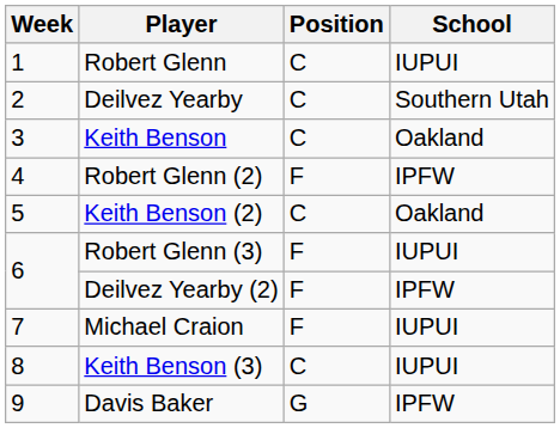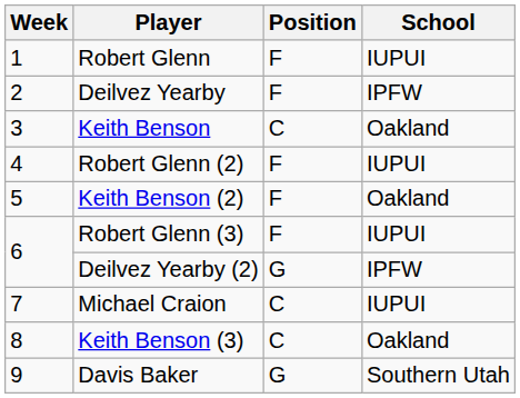 <table class="wikitable" style="float:left; margin-right:1em">
 <tr>
 <th>Week</th>
 <th>Player</th>
 <th>Position</th>
 <th>School</th>
 </tr>
 <tr>
 <td>1</td>
 <td>Robert Glenn</td>
-<td>C</td>
+<td>F</td>
 <td>IUPUI</td>
 </tr>
 <tr>
 <td>2</td>
 <td>Deilvez Yearby</td>
-<td>C</td>
-<td>Southern Utah</td>
+<td>F</td>
+<td>IPFW</td>
 </tr>
 <tr>
 <td>3</td>
 <td><a href='#'>Keith Benson</a></td>
 <td>C</td>
 <td>Oakland</td>
 </tr>
 <tr>
 <td>4</td>
 <td>Robert Glenn (2)</td>
 <td>F</td>
-<td>IPFW</td>
+<td>IUPUI</td>
 </tr>
 <tr>
 <td>5</td>
 <td><a href='#'>Keith Benson</a> (2)</td>
-<td>C</td>
+<td>F</td>
 <td>Oakland</td>
 </tr>
 <tr>
 <td rowspan=2>6</td>
 <td>Robert Glenn (3)</td>
 <td>F</td>
 <td>IUPUI</td>
 </tr>
 <tr>
 <td>Deilvez Yearby (2)</td>
-<td>F</td>
+<td>G</td>
 <td>IPFW</td>
 </tr>
 <tr>
 <td>7</td>
 <td>Michael Craion</td>
-<td>F</td>
+<td>C</td>
 <td>IUPUI</td>
 </tr>
 <tr>
 <td>8</td>
 <td><a href='#'>Keith Benson</a> (3)</td>
 <td>C</td>
-<td>IUPUI</td>
+<td>Oakland</td>
 </tr>
 <tr>
 <td>9</td>
 <td>Davis Baker</td>
 <td>G</td>
-<td>IPFW</td>
+<td>Southern Utah</td>
 </tr>
 </table>
